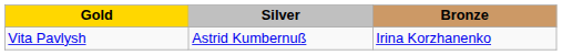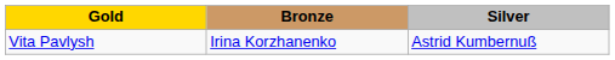 <table class="wikitable" style="text-align:left">
 <tr align="center">
 <td width=200 bgcolor=gold><strong>Gold</strong></td>
+<td width=200 bgcolor=CC9966><strong>Bronze</strong></td>
 <td width=200 bgcolor=silver><strong>Silver</strong></td>
-<td width=200 bgcolor=CC9966><strong>Bronze</strong></td>
 </tr>
 <tr>
 <td><a href='#'>Vita Pavlysh</a><br><em></em></td>
+<td><a href='#'>Irina Korzhanenko</a><br><em></em></td>
 <td><a href='#'>Astrid Kumbernuß</a><br><em></em></td>
-<td><a href='#'>Irina Korzhanenko</a><br><em></em></td>
 </tr>
 </table>
